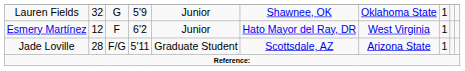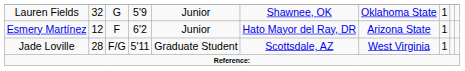 <table class="wikitable sortable sortable" style="text-align: center">
 <tr align=center>
 </tr>
 <tr>
 <td>Lauren Fields</td>
 <td>32</td>
 <td>G</td>
 <td>5'9</td>
 <td>Junior</td>
 <td><a href='#'>Shawnee, OK</a></td>
 <td><a href='#'>Oklahoma State</a></td>
 <td>1</td>
 <td></td>
 <td></td>
 </tr>
 <tr>
 <td><a href='#'>Esmery Martínez</a></td>
 <td>12</td>
 <td>F</td>
 <td>6'2</td>
 <td>Junior</td>
 <td><a href='#'>Hato Mayor del Ray, DR</a></td>
-<td><a href='#'>West Virginia</a></td>
+<td><a href='#'>Arizona State</a></td>
 <td>1</td>
 <td></td>
 <td></td>
 </tr>
 <tr>
 <td>Jade Loville</td>
 <td>28</td>
 <td>F/G</td>
 <td>5'11</td>
 <td>Graduate Student</td>
 <td><a href='#'>Scottsdale, AZ</a></td>
-<td><a href='#'>Arizona State</a></td>
+<td><a href='#'>West Virginia</a></td>
 <td>1</td>
 <td></td>
 <td></td>
 </tr>
 <tr>
 <td colspan="11" style="font-size:8pt; text-align:center;"><strong>Reference:</strong></td>
 </tr>
 </table>
